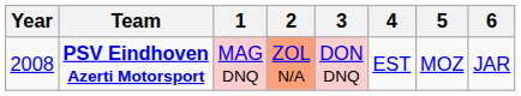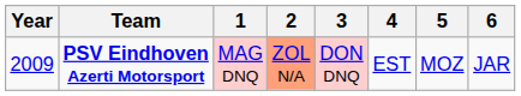 <table class="wikitable" style="font-size: 90%; text-align:center">
 <tr>
 <th>Year</th>
 <th>Team</th>
 <th>1</th>
 <th>2</th>
 <th>3</th>
 <th>4</th>
 <th>5</th>
 <th>6</th>
 </tr>
 <tr>
-<td><a href='#'>2008</a></td>
+<td><a href='#'>2009</a></td>
 <td><strong><a href='#'>PSV Eindhoven</a><br><small><a href='#'>Azerti Motorsport</a></small></strong></td>
 <td style="background:#ffcfcf;"><a href='#'>MAG</a> <br><small>DNQ</small></td>
 <td style="background: lightsalmon;"><a href='#'>ZOL</a>  <br><small>N/A</small></td>
 <td style="background:#ffcfcf;"><a href='#'>DON</a>  <br><small>DNQ</small></td>
 <td><a href='#'>EST</a></td>
 <td><a href='#'>MOZ</a></td>
 <td><a href='#'>JAR</a></td>
 </tr>
 </table>
